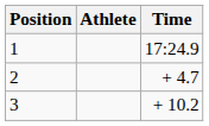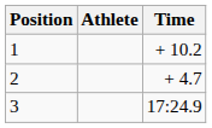 <table class="wikitable">
 <tr>
 <th>Position</th>
 <th>Athlete</th>
 <th>Time</th>
 </tr>
 <tr>
 <td>1</td>
 <td></td>
-<td align=right>17:24.9</td>
+<td align=right>+ 10.2</td>
 </tr>
 <tr>
 <td>2</td>
 <td></td>
 <td align=right>+ 4.7</td>
 </tr>
 <tr>
 <td>3</td>
 <td></td>
-<td align=right>+ 10.2</td>
+<td align=right>17:24.9</td>
 </tr>
 </table>
